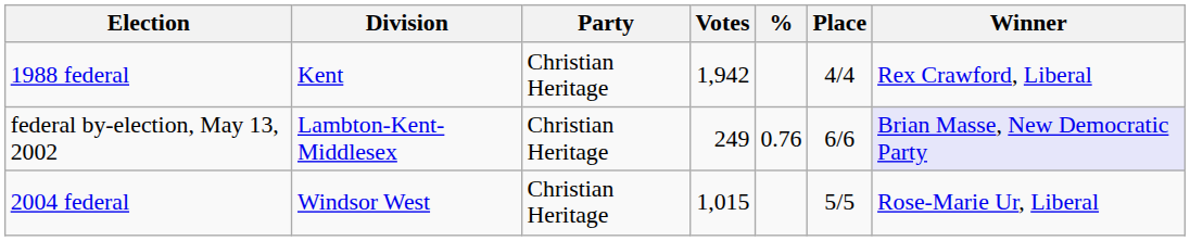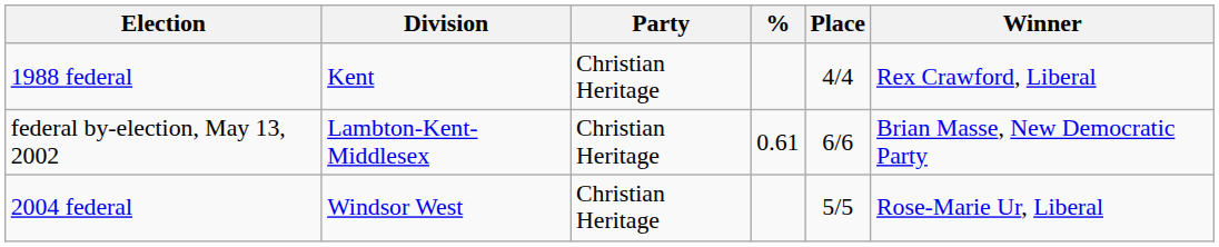 <table class="wikitable" width="800">
 <tr>
 <th align="left">Election</th>
 <th align="left">Division</th>
 <th align="left">Party</th>
-<th align="right">Votes</th>
 <th align="right">%</th>
 <th align="center">Place</th>
 <th align="center">Winner</th>
 </tr>
 <tr>
 <td align="left"><a href='#'>1988 federal</a></td>
 <td align="left"><a href='#'>Kent</a></td>
 <td align="left">Christian Heritage</td>
-<td align="right">1,942</td>
 <td align="right"></td>
 <td align="center">4/4</td>
 <td align="left"><a href='#'>Rex Crawford</a>, <a href='#'>Liberal</a></td>
 </tr>
 <tr>
 <td align="left">federal by-election, May 13, 2002</td>
 <td align="left"><a href='#'>Lambton-Kent-Middlesex</a></td>
 <td align="left">Christian Heritage</td>
-<td align="right">249</td>
-<td align="right">0.76</td>
+<td align="right">0.61</td>
 <td align="center">6/6</td>
-<td align="left" style="background: lavender;"><a href='#'>Brian Masse</a>, <a href='#'>New Democratic Party</a></td>
+<td align="left"><a href='#'>Brian Masse</a>, <a href='#'>New Democratic Party</a></td>
 </tr>
 <tr>
 <td align="left"><a href='#'>2004 federal</a></td>
 <td align="left"><a href='#'>Windsor West</a></td>
 <td align="left">Christian Heritage</td>
-<td align="right">1,015</td>
 <td align="right"></td>
 <td align="center">5/5</td>
 <td align="left"><a href='#'>Rose-Marie Ur</a>, <a href='#'>Liberal</a></td>
 </tr>
 </table>
